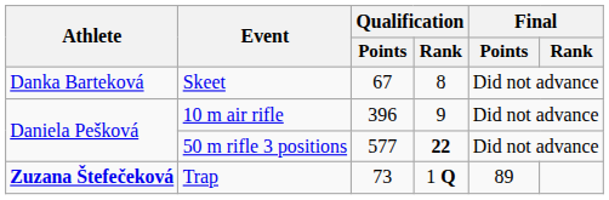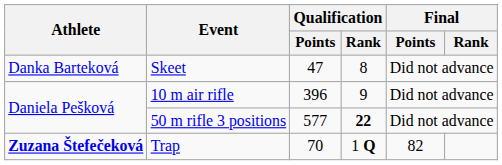 <table class="wikitable" style="font-size:90%">
 <tr>
 <th rowspan="2">Athlete</th>
 <th rowspan="2">Event</th>
 <th colspan=2>Qualification</th>
 <th colspan=2>Final</th>
 </tr>
 <tr style="font-size:95%">
 <th>Points</th>
 <th>Rank</th>
 <th>Points</th>
 <th>Rank</th>
 </tr>
 <tr align=center>
 <td align=left><a href='#'>Danka Barteková</a></td>
 <td align=left><a href='#'>Skeet</a></td>
-<td>67</td>
+<td>47</td>
 <td>8</td>
 <td colspan=2>Did not advance</td>
 </tr>
 <tr align=center>
 <td align=left rowspan=2><a href='#'>Daniela Pešková</a></td>
 <td align=left><a href='#'>10 m air rifle</a></td>
 <td>396</td>
 <td>9</td>
 <td colspan=2>Did not advance</td>
 </tr>
 <tr align=center>
 <td align=left><a href='#'>50 m rifle 3 positions</a></td>
 <td>577</td>
 <td><strong>22</strong></td>
 <td colspan=2>Did not advance</td>
 </tr>
 <tr align=center>
 <td align=left><strong><a href='#'>Zuzana Štefečeková</a></strong></td>
 <td align=left><a href='#'>Trap</a></td>
-<td>73</td>
+<td>70</td>
 <td>1 <strong>Q</strong></td>
-<td>89</td>
+<td>82</td>
 <td></td>
 </tr>
 </table>
